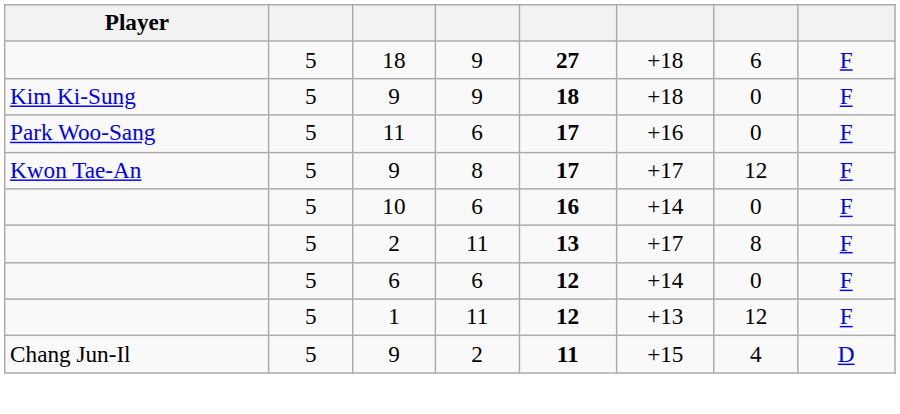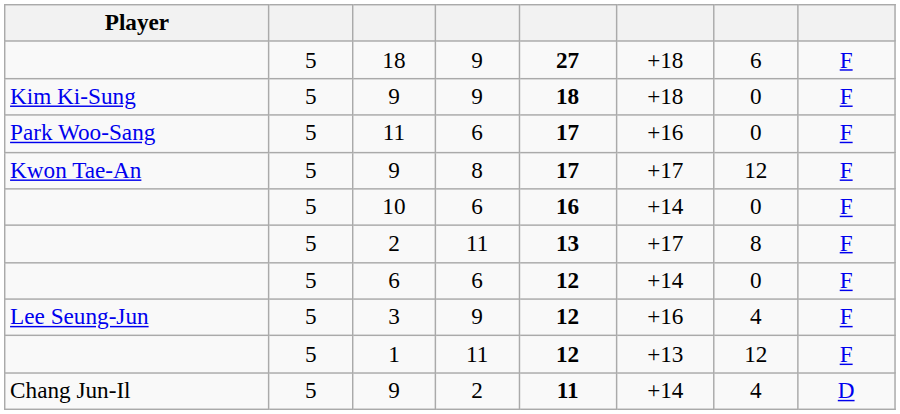 <table class="wikitable sortable" style="text-align:center;">
 <tr>
 <th width="175px">Player</th>
 <th width="50px"></th>
 <th width="50px"></th>
 <th width="50px"></th>
 <th width="60px"></th>
 <th width="60px"></th>
 <th width="50px"></th>
 <th width="60px"></th>
 </tr>
 <tr>
 <td align="left"> </td>
 <td>5</td>
 <td>18</td>
 <td>9</td>
 <td><strong>27</strong></td>
 <td>+18</td>
 <td>6</td>
 <td><a href='#'>F</a></td>
 </tr>
 <tr>
 <td align="left"> <a href='#'>Kim Ki-Sung</a></td>
 <td>5</td>
 <td>9</td>
 <td>9</td>
 <td><strong>18</strong></td>
 <td>+18</td>
 <td>0</td>
 <td><a href='#'>F</a></td>
 </tr>
 <tr>
 <td align="left"> <a href='#'>Park Woo-Sang</a></td>
 <td>5</td>
 <td>11</td>
 <td>6</td>
 <td><strong>17</strong></td>
 <td>+16</td>
 <td>0</td>
 <td><a href='#'>F</a></td>
 </tr>
 <tr>
 <td align="left"> <a href='#'>Kwon Tae-An</a></td>
 <td>5</td>
 <td>9</td>
 <td>8</td>
 <td><strong>17</strong></td>
 <td>+17</td>
 <td>12</td>
 <td><a href='#'>F</a></td>
 </tr>
 <tr>
 <td align="left"> </td>
 <td>5</td>
 <td>10</td>
 <td>6</td>
 <td><strong>16</strong></td>
 <td>+14</td>
 <td>0</td>
 <td><a href='#'>F</a></td>
 </tr>
 <tr>
 <td align="left"> </td>
 <td>5</td>
 <td>2</td>
 <td>11</td>
 <td><strong>13</strong></td>
 <td>+17</td>
 <td>8</td>
 <td><a href='#'>F</a></td>
 </tr>
 <tr>
 <td align="left"> </td>
 <td>5</td>
 <td>6</td>
 <td>6</td>
 <td><strong>12</strong></td>
 <td>+14</td>
 <td>0</td>
 <td><a href='#'>F</a></td>
 </tr>
 <tr>
+<td align="left"> <a href='#'>Lee Seung-Jun</a></td>
+<td>5</td>
+<td>3</td>
+<td>9</td>
+<td><strong>12</strong></td>
+<td>+16</td>
+<td>4</td>
+<td><a href='#'>F</a></td>
+</tr>
+<tr>
 <td align="left"> </td>
 <td>5</td>
 <td>1</td>
 <td>11</td>
 <td><strong>12</strong></td>
 <td>+13</td>
 <td>12</td>
 <td><a href='#'>F</a></td>
 </tr>
 <tr>
 <td align="left"> Chang Jun-Il</td>
 <td>5</td>
 <td>9</td>
 <td>2</td>
 <td><strong>11</strong></td>
-<td>+15</td>
+<td>+14</td>
 <td>4</td>
 <td><a href='#'>D</a></td>
 </tr>
 </table>
